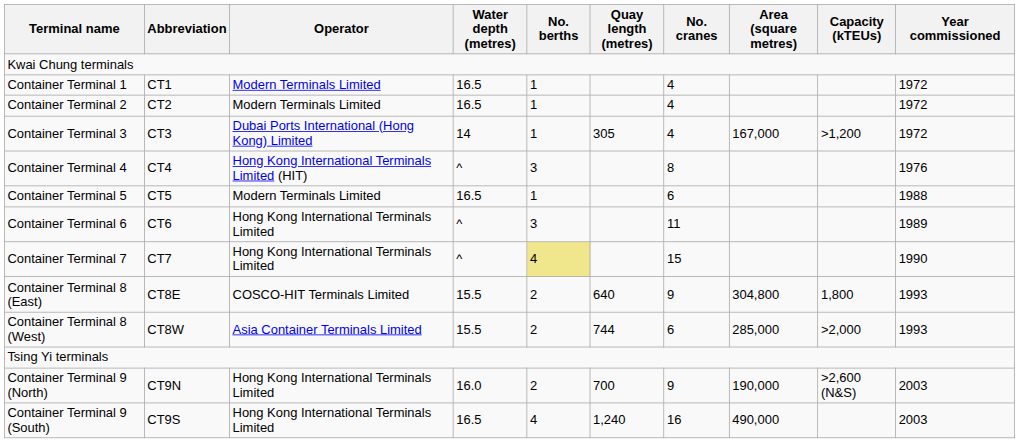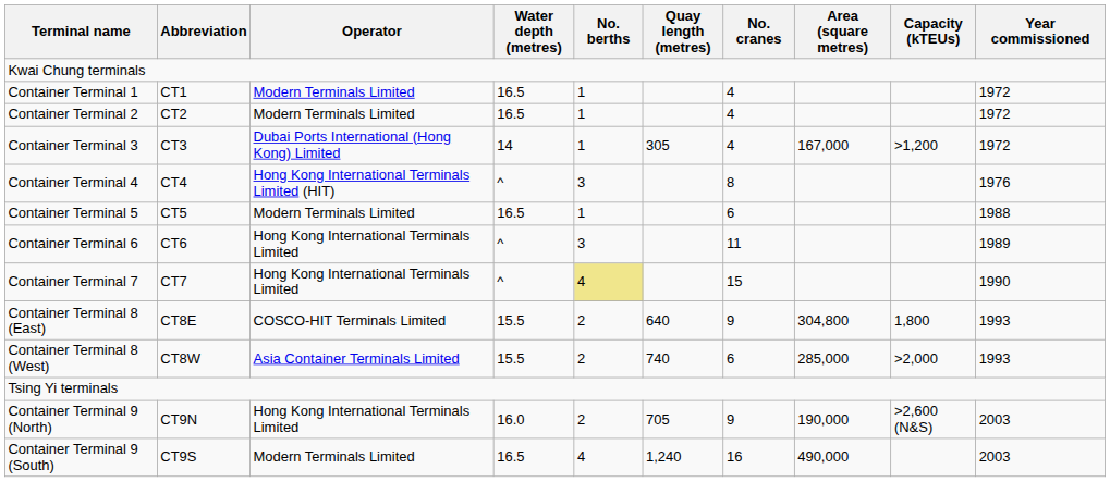 <table class="wikitable">
 <tr>
 <th>Terminal name</th>
 <th>Abbreviation</th>
 <th>Operator</th>
 <th>Water depth<br>(metres)</th>
 <th>No. berths</th>
 <th>Quay length<br>(metres)</th>
 <th>No. cranes</th>
 <th>Area<br>(square metres)</th>
 <th>Capacity<br>(kTEUs)</th>
 <th>Year commissioned</th>
 </tr>
 <tr>
 <td colspan="10"><div>Kwai Chung terminals</div></td>
 </tr>
 <tr>
 <td>Container Terminal 1</td>
 <td>CT1</td>
 <td><a href='#'>Modern Terminals Limited</a></td>
 <td>16.5</td>
 <td>1</td>
 <td></td>
 <td>4</td>
 <td></td>
 <td></td>
 <td>1972</td>
 </tr>
 <tr>
 <td>Container Terminal 2</td>
 <td>CT2</td>
 <td>Modern Terminals Limited</td>
 <td>16.5</td>
 <td>1</td>
 <td></td>
 <td>4</td>
 <td></td>
 <td></td>
 <td>1972</td>
 </tr>
 <tr>
 <td>Container Terminal 3</td>
 <td>CT3</td>
 <td><a href='#'>Dubai Ports International (Hong Kong) Limited</a></td>
 <td>14</td>
 <td>1</td>
 <td>305</td>
 <td>4</td>
 <td>167,000</td>
 <td>>1,200</td>
 <td>1972</td>
 </tr>
 <tr>
 <td>Container Terminal 4</td>
 <td>CT4</td>
 <td><a href='#'>Hong Kong International Terminals Limited</a> (HIT)</td>
 <td>^</td>
 <td>3</td>
 <td></td>
 <td>8</td>
 <td></td>
 <td></td>
 <td>1976</td>
 </tr>
 <tr>
 <td>Container Terminal 5</td>
 <td>CT5</td>
 <td>Modern Terminals Limited</td>
 <td>16.5</td>
 <td>1</td>
 <td></td>
 <td>6</td>
 <td></td>
 <td></td>
 <td>1988</td>
 </tr>
 <tr>
 <td>Container Terminal 6</td>
 <td>CT6</td>
 <td>Hong Kong International Terminals Limited</td>
 <td>^</td>
 <td>3</td>
 <td></td>
 <td>11</td>
 <td></td>
 <td></td>
 <td>1989</td>
 </tr>
 <tr>
 <td>Container Terminal 7</td>
 <td>CT7</td>
 <td>Hong Kong International Terminals Limited</td>
 <td>^</td>
 <td style="background: khaki;">4</td>
 <td></td>
 <td>15</td>
 <td></td>
 <td></td>
 <td>1990</td>
 </tr>
 <tr>
 <td>Container Terminal 8 (East)</td>
 <td>CT8E</td>
 <td>COSCO-HIT Terminals Limited </td>
 <td>15.5</td>
 <td>2</td>
 <td>640</td>
 <td>9</td>
 <td>304,800</td>
 <td>1,800</td>
 <td>1993</td>
 </tr>
 <tr>
 <td>Container Terminal 8 (West)</td>
 <td>CT8W</td>
 <td><a href='#'>Asia Container Terminals Limited</a></td>
 <td>15.5</td>
 <td>2</td>
-<td>744</td>
+<td>740</td>
 <td>6</td>
 <td>285,000</td>
 <td>>2,000</td>
 <td>1993</td>
 </tr>
 <tr>
 <td colspan="10"><div>Tsing Yi terminals</div></td>
 </tr>
 <tr>
 <td>Container Terminal 9 (North)</td>
 <td>CT9N</td>
 <td>Hong Kong International Terminals Limited</td>
 <td>16.0</td>
 <td>2</td>
-<td>700</td>
+<td>705</td>
 <td>9</td>
 <td>190,000</td>
 <td>>2,600 (N&S)</td>
 <td>2003</td>
 </tr>
 <tr>
 <td>Container Terminal 9 (South)</td>
 <td>CT9S</td>
-<td>Hong Kong International Terminals Limited</td>
+<td>Modern Terminals Limited</td>
 <td>16.5</td>
 <td>4</td>
 <td>1,240</td>
 <td>16</td>
 <td>490,000</td>
 <td></td>
 <td>2003</td>
 </tr>
 </table>
